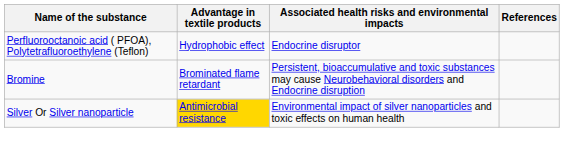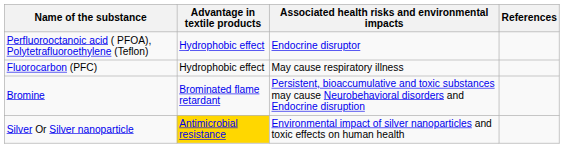 <table class="wikitable">
 <tr>
 <th>Name of the substance</th>
 <th>Advantage in textile products</th>
 <th>Associated health risks and environmental impacts</th>
 <th>References</th>
 </tr>
 <tr>
 <td><a href='#'>Perfluorooctanoic acid</a> ( PFOA), <a href='#'>Polytetrafluoroethylene</a> (Teflon)</td>
 <td><a href='#'>Hydrophobic effect</a></td>
 <td><a href='#'>Endocrine disruptor</a></td>
+<td></td>
+</tr>
+<tr>
+<td><a href='#'>Fluorocarbon</a> (PFC)</td>
+<td>Hydrophobic effect</td>
+<td>May cause respiratory illness</td>
 <td></td>
 </tr>
 <tr>
 <td><a href='#'>Bromine</a></td>
 <td><a href='#'>Brominated flame retardant</a></td>
 <td><a href='#'>Persistent, bioaccumulative and toxic substances</a> may cause <a href='#'>Neurobehavioral disorders</a> and <a href='#'>Endocrine disruption</a></td>
 <td></td>
 </tr>
 <tr>
 <td><a href='#'>Silver</a> Or <a href='#'>Silver nanoparticle</a></td>
 <td style="background: gold;"><a href='#'>Antimicrobial resistance</a></td>
 <td><a href='#'>Environmental impact of silver nanoparticles</a> and toxic effects on human health</td>
 <td></td>
 </tr>
 </table>
